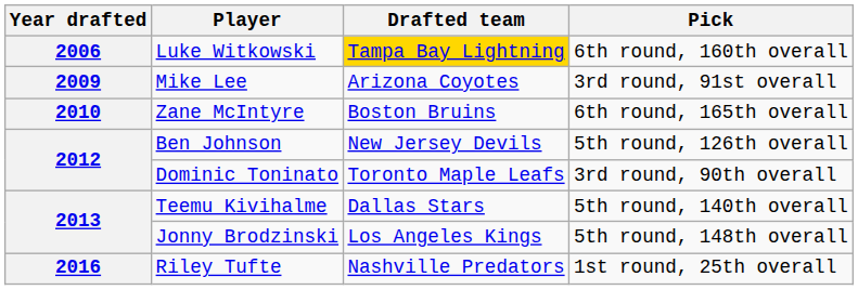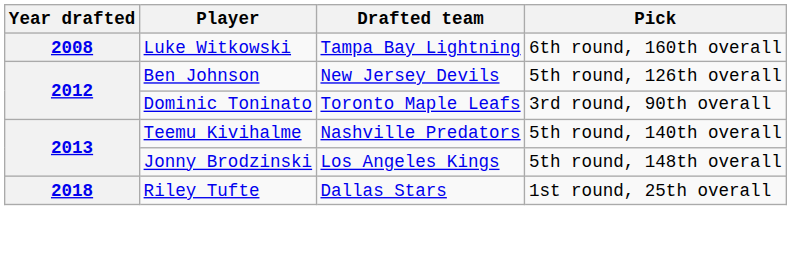 <table class="wikitable">
 <tr>
 <th>Year drafted</th>
 <th>Player</th>
 <th>Drafted team</th>
 <th>Pick</th>
 </tr>
 <tr>
-<th><a href='#'>2006</a></th>
+<th><a href='#'>2008</a></th>
 <td><a href='#'>Luke Witkowski</a></td>
-<td style="background: gold;"><a href='#'>Tampa Bay Lightning</a></td>
+<td><a href='#'>Tampa Bay Lightning</a></td>
 <td>6th round, 160th overall</td>
-</tr>
-<tr>
-<th><a href='#'>2009</a></th>
-<td><a href='#'>Mike Lee</a></td>
-<td><a href='#'>Arizona Coyotes</a></td>
-<td>3rd round, 91st overall</td>
-</tr>
-<tr>
-<th><a href='#'>2010</a></th>
-<td><a href='#'>Zane McIntyre</a></td>
-<td><a href='#'>Boston Bruins</a></td>
-<td>6th round, 165th overall</td>
 </tr>
 <tr>
 <th rowspan=2><a href='#'>2012</a></th>
 <td><a href='#'>Ben Johnson</a></td>
 <td><a href='#'>New Jersey Devils</a></td>
 <td>5th round, 126th overall</td>
 </tr>
 <tr>
 <td><a href='#'>Dominic Toninato</a></td>
 <td><a href='#'>Toronto Maple Leafs</a></td>
 <td>3rd round, 90th overall</td>
 </tr>
 <tr>
 <th rowspan=2><a href='#'>2013</a></th>
 <td><a href='#'>Teemu Kivihalme</a></td>
-<td><a href='#'>Dallas Stars</a></td>
+<td><a href='#'>Nashville Predators</a></td>
 <td>5th round, 140th overall</td>
 </tr>
 <tr>
 <td><a href='#'>Jonny Brodzinski</a></td>
 <td><a href='#'>Los Angeles Kings</a></td>
 <td>5th round, 148th overall</td>
 </tr>
 <tr>
-<th><a href='#'>2016</a></th>
+<th><a href='#'>2018</a></th>
 <td><a href='#'>Riley Tufte</a></td>
-<td><a href='#'>Nashville Predators</a></td>
+<td><a href='#'>Dallas Stars</a></td>
 <td>1st round, 25th overall</td>
 </tr>
 </table>
